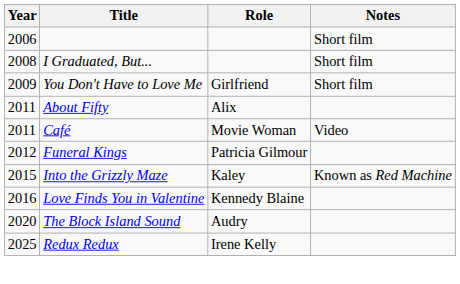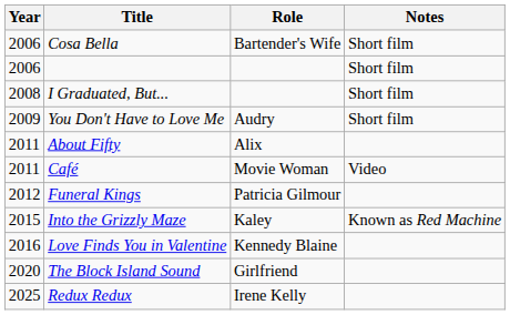 <table class="wikitable sortable">
 <tr>
 <th>Year</th>
 <th>Title</th>
 <th>Role</th>
 <th class="unsortable">Notes</th>
+</tr>
+<tr>
+<td>2006</td>
+<td><em>Cosa Bella</em></td>
+<td>Bartender's Wife</td>
+<td>Short film</td>
 </tr>
 <tr>
 <td>2006</td>
 <td><em></em></td>
 <td></td>
 <td>Short film</td>
 </tr>
 <tr>
 <td>2008</td>
 <td><em>I Graduated, But...</em></td>
 <td></td>
 <td>Short film</td>
 </tr>
 <tr>
 <td>2009</td>
 <td><em>You Don't Have to Love Me</em></td>
-<td>Girlfriend</td>
+<td>Audry</td>
 <td>Short film</td>
 </tr>
 <tr>
 <td>2011</td>
 <td><em><a href='#'>About Fifty</a></em></td>
 <td>Alix</td>
 <td></td>
 </tr>
 <tr>
 <td>2011</td>
 <td><em><a href='#'>Café</a></em></td>
 <td>Movie Woman</td>
 <td>Video</td>
 </tr>
 <tr>
 <td>2012</td>
 <td><em><a href='#'>Funeral Kings</a></em></td>
 <td>Patricia Gilmour</td>
 <td></td>
 </tr>
 <tr>
 <td>2015</td>
 <td><em><a href='#'>Into the Grizzly Maze</a></em></td>
 <td>Kaley</td>
 <td>Known as <em>Red Machine</em></td>
 </tr>
 <tr>
 <td>2016</td>
 <td><em><a href='#'>Love Finds You in Valentine</a></em></td>
 <td>Kennedy Blaine</td>
 <td></td>
 </tr>
 <tr>
 <td>2020</td>
 <td><em><a href='#'>The Block Island Sound</a></em></td>
-<td>Audry</td>
+<td>Girlfriend</td>
 <td></td>
 </tr>
 <tr>
 <td>2025</td>
 <td><em><a href='#'>Redux Redux</a></em></td>
 <td>Irene Kelly</td>
 <td></td>
 </tr>
 </table>
